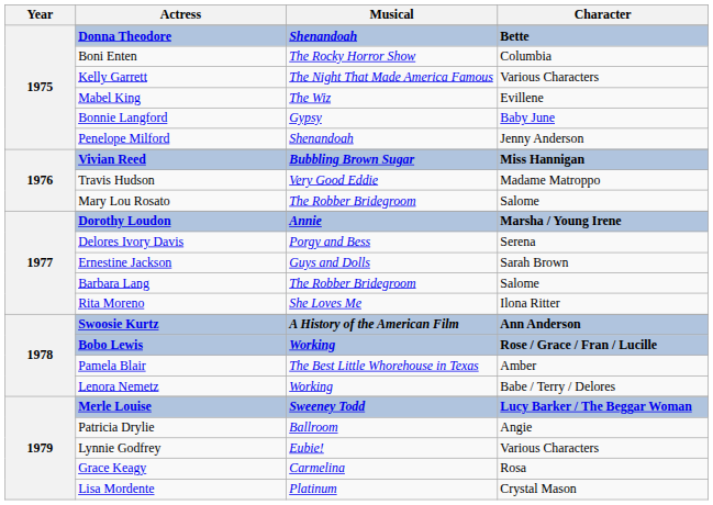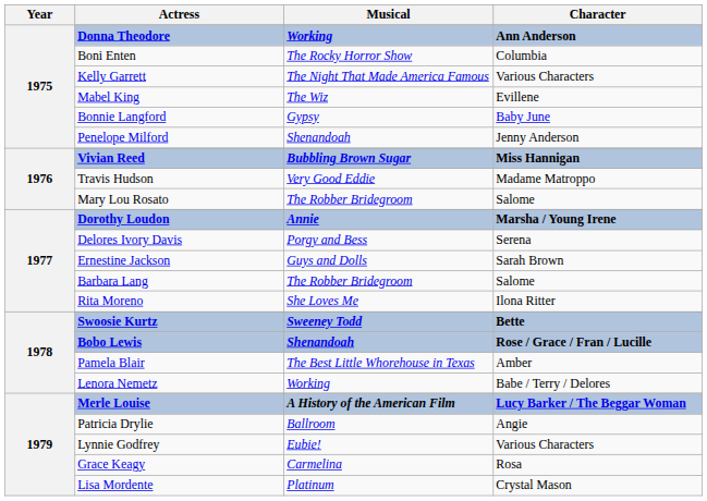 <table class="wikitable" style="width:98%;">
 <tr style="background:#bebebe;">
 <th style="width:10%;">Year</th>
 <th style="width:30%;">Actress</th>
 <th style="width:30%;">Musical</th>
 <th style="width:30%;">Character</th>
 </tr>
 <tr>
 <th rowspan="7" align="center">1975</th>
 </tr>
 <tr style="background:#B0C4DE;">
 <td><strong><a href='#'>Donna Theodore</a></strong></td>
-<td><strong><em><a href='#'>Shenandoah</a></em></strong></td>
-<td><strong>Bette</strong></td>
+<td><strong><em><a href='#'>Working</a></em></strong></td>
+<td><strong>Ann Anderson </strong></td>
 </tr>
 <tr>
 <td>Boni Enten</td>
 <td><em><a href='#'>The Rocky Horror Show</a></em></td>
 <td>Columbia</td>
 </tr>
 <tr>
 <td><a href='#'>Kelly Garrett</a></td>
 <td><em><a href='#'>The Night That Made America Famous</a></em></td>
 <td>Various Characters</td>
 </tr>
 <tr>
 <td><a href='#'>Mabel King</a></td>
 <td><em><a href='#'>The Wiz</a></em></td>
 <td>Evillene</td>
 </tr>
 <tr>
 <td><a href='#'>Bonnie Langford</a></td>
 <td><em><a href='#'>Gypsy</a></em></td>
 <td><a href='#'>Baby June</a></td>
 </tr>
 <tr>
 <td><a href='#'>Penelope Milford</a></td>
 <td><em><a href='#'>Shenandoah</a></em></td>
 <td>Jenny Anderson</td>
 </tr>
 <tr>
 <th rowspan="4" align="center">1976</th>
 </tr>
 <tr style="background:#B0C4DE;">
 <td><strong><a href='#'>Vivian Reed</a></strong></td>
 <td><strong><em><a href='#'>Bubbling Brown Sugar</a></em></strong></td>
 <td><strong>Miss Hannigan </strong></td>
 </tr>
 <tr>
 <td>Travis Hudson</td>
 <td><em><a href='#'>Very Good Eddie</a></em></td>
 <td>Madame Matroppo</td>
 </tr>
 <tr>
 <td>Mary Lou Rosato</td>
 <td><em><a href='#'>The Robber Bridegroom</a></em></td>
 <td>Salome</td>
 </tr>
 <tr>
 <th rowspan="6" align="center">1977</th>
 </tr>
 <tr style="background:#B0C4DE;">
 <td><strong><a href='#'>Dorothy Loudon</a></strong></td>
 <td><strong><em><a href='#'>Annie</a></em></strong></td>
 <td><strong>Marsha / Young Irene </strong></td>
 </tr>
 <tr>
 <td><a href='#'>Delores Ivory Davis</a></td>
 <td><em><a href='#'>Porgy and Bess</a></em></td>
 <td>Serena</td>
 </tr>
 <tr>
 <td><a href='#'>Ernestine Jackson</a></td>
 <td><em><a href='#'>Guys and Dolls</a></em></td>
 <td>Sarah Brown</td>
 </tr>
 <tr>
 <td><a href='#'>Barbara Lang</a></td>
 <td><em><a href='#'>The Robber Bridegroom</a></em></td>
 <td>Salome</td>
 </tr>
 <tr>
 <td><a href='#'>Rita Moreno</a></td>
 <td><em><a href='#'>She Loves Me</a></em></td>
 <td>Ilona Ritter</td>
 </tr>
 <tr>
 <th rowspan="5" align="center">1978</th>
 </tr>
 <tr style="background:#B0C4DE;">
 <td><strong><a href='#'>Swoosie Kurtz</a></strong></td>
-<td><strong><em>A History of the American Film</em></strong></td>
-<td><strong>Ann Anderson </strong></td>
+<td><strong><em><a href='#'>Sweeney Todd</a></em></strong></td>
+<td><strong>Bette</strong></td>
 </tr>
 <tr style="background:#B0C4DE;">
 <td><strong><a href='#'>Bobo Lewis</a></strong></td>
-<td><strong><em><a href='#'>Working</a></em></strong></td>
+<td><strong><em><a href='#'>Shenandoah</a></em></strong></td>
 <td><strong>Rose / Grace / Fran / Lucille</strong></td>
 </tr>
 <tr>
 <td><a href='#'>Pamela Blair</a></td>
 <td><em><a href='#'>The Best Little Whorehouse in Texas</a></em></td>
 <td>Amber</td>
 </tr>
 <tr>
 <td><a href='#'>Lenora Nemetz</a></td>
 <td><em><a href='#'>Working</a></em></td>
 <td>Babe / Terry / Delores</td>
 </tr>
 <tr>
 <th rowspan="6" align="center">1979</th>
 </tr>
 <tr style="background:#B0C4DE;">
 <td><strong><a href='#'>Merle Louise</a></strong></td>
-<td><strong><em><a href='#'>Sweeney Todd</a></em></strong></td>
+<td><strong><em>A History of the American Film</em></strong></td>
 <td><strong><a href='#'>Lucy Barker / The Beggar Woman</a></strong></td>
 </tr>
 <tr>
 <td>Patricia Drylie</td>
 <td><em><a href='#'>Ballroom</a></em></td>
 <td>Angie</td>
 </tr>
 <tr>
 <td>Lynnie Godfrey</td>
 <td><em><a href='#'>Eubie!</a></em></td>
 <td>Various Characters</td>
 </tr>
 <tr>
 <td><a href='#'>Grace Keagy</a></td>
 <td><em><a href='#'>Carmelina</a></em></td>
 <td>Rosa</td>
 </tr>
 <tr>
 <td><a href='#'>Lisa Mordente</a></td>
 <td><em><a href='#'>Platinum</a></em></td>
 <td>Crystal Mason</td>
 </tr>
 </table>
